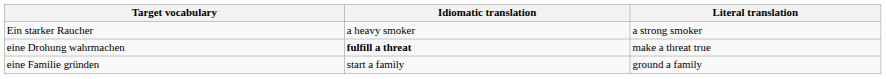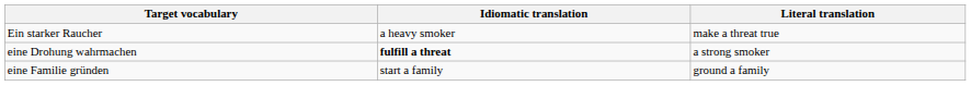 <table class="wikitable" style="text-align:left; width:65%">
 <tr>
 <th scope="col">Target vocabulary</th>
 <th scope="col">Idiomatic translation</th>
 <th scope="col">Literal translation</th>
 </tr>
 <tr>
 <td>Ein starker Raucher</td>
 <td>a heavy smoker</td>
-<td>a strong smoker</td>
+<td>make a threat true</td>
 </tr>
 <tr>
 <td>eine Drohung wahrmachen</td>
 <td><strong>fulfill a threat</strong></td>
-<td>make a threat true</td>
+<td>a strong smoker</td>
 </tr>
 <tr>
 <td>eine Familie gründen</td>
 <td>start a family</td>
 <td>ground a family</td>
 </tr>
 </table>
